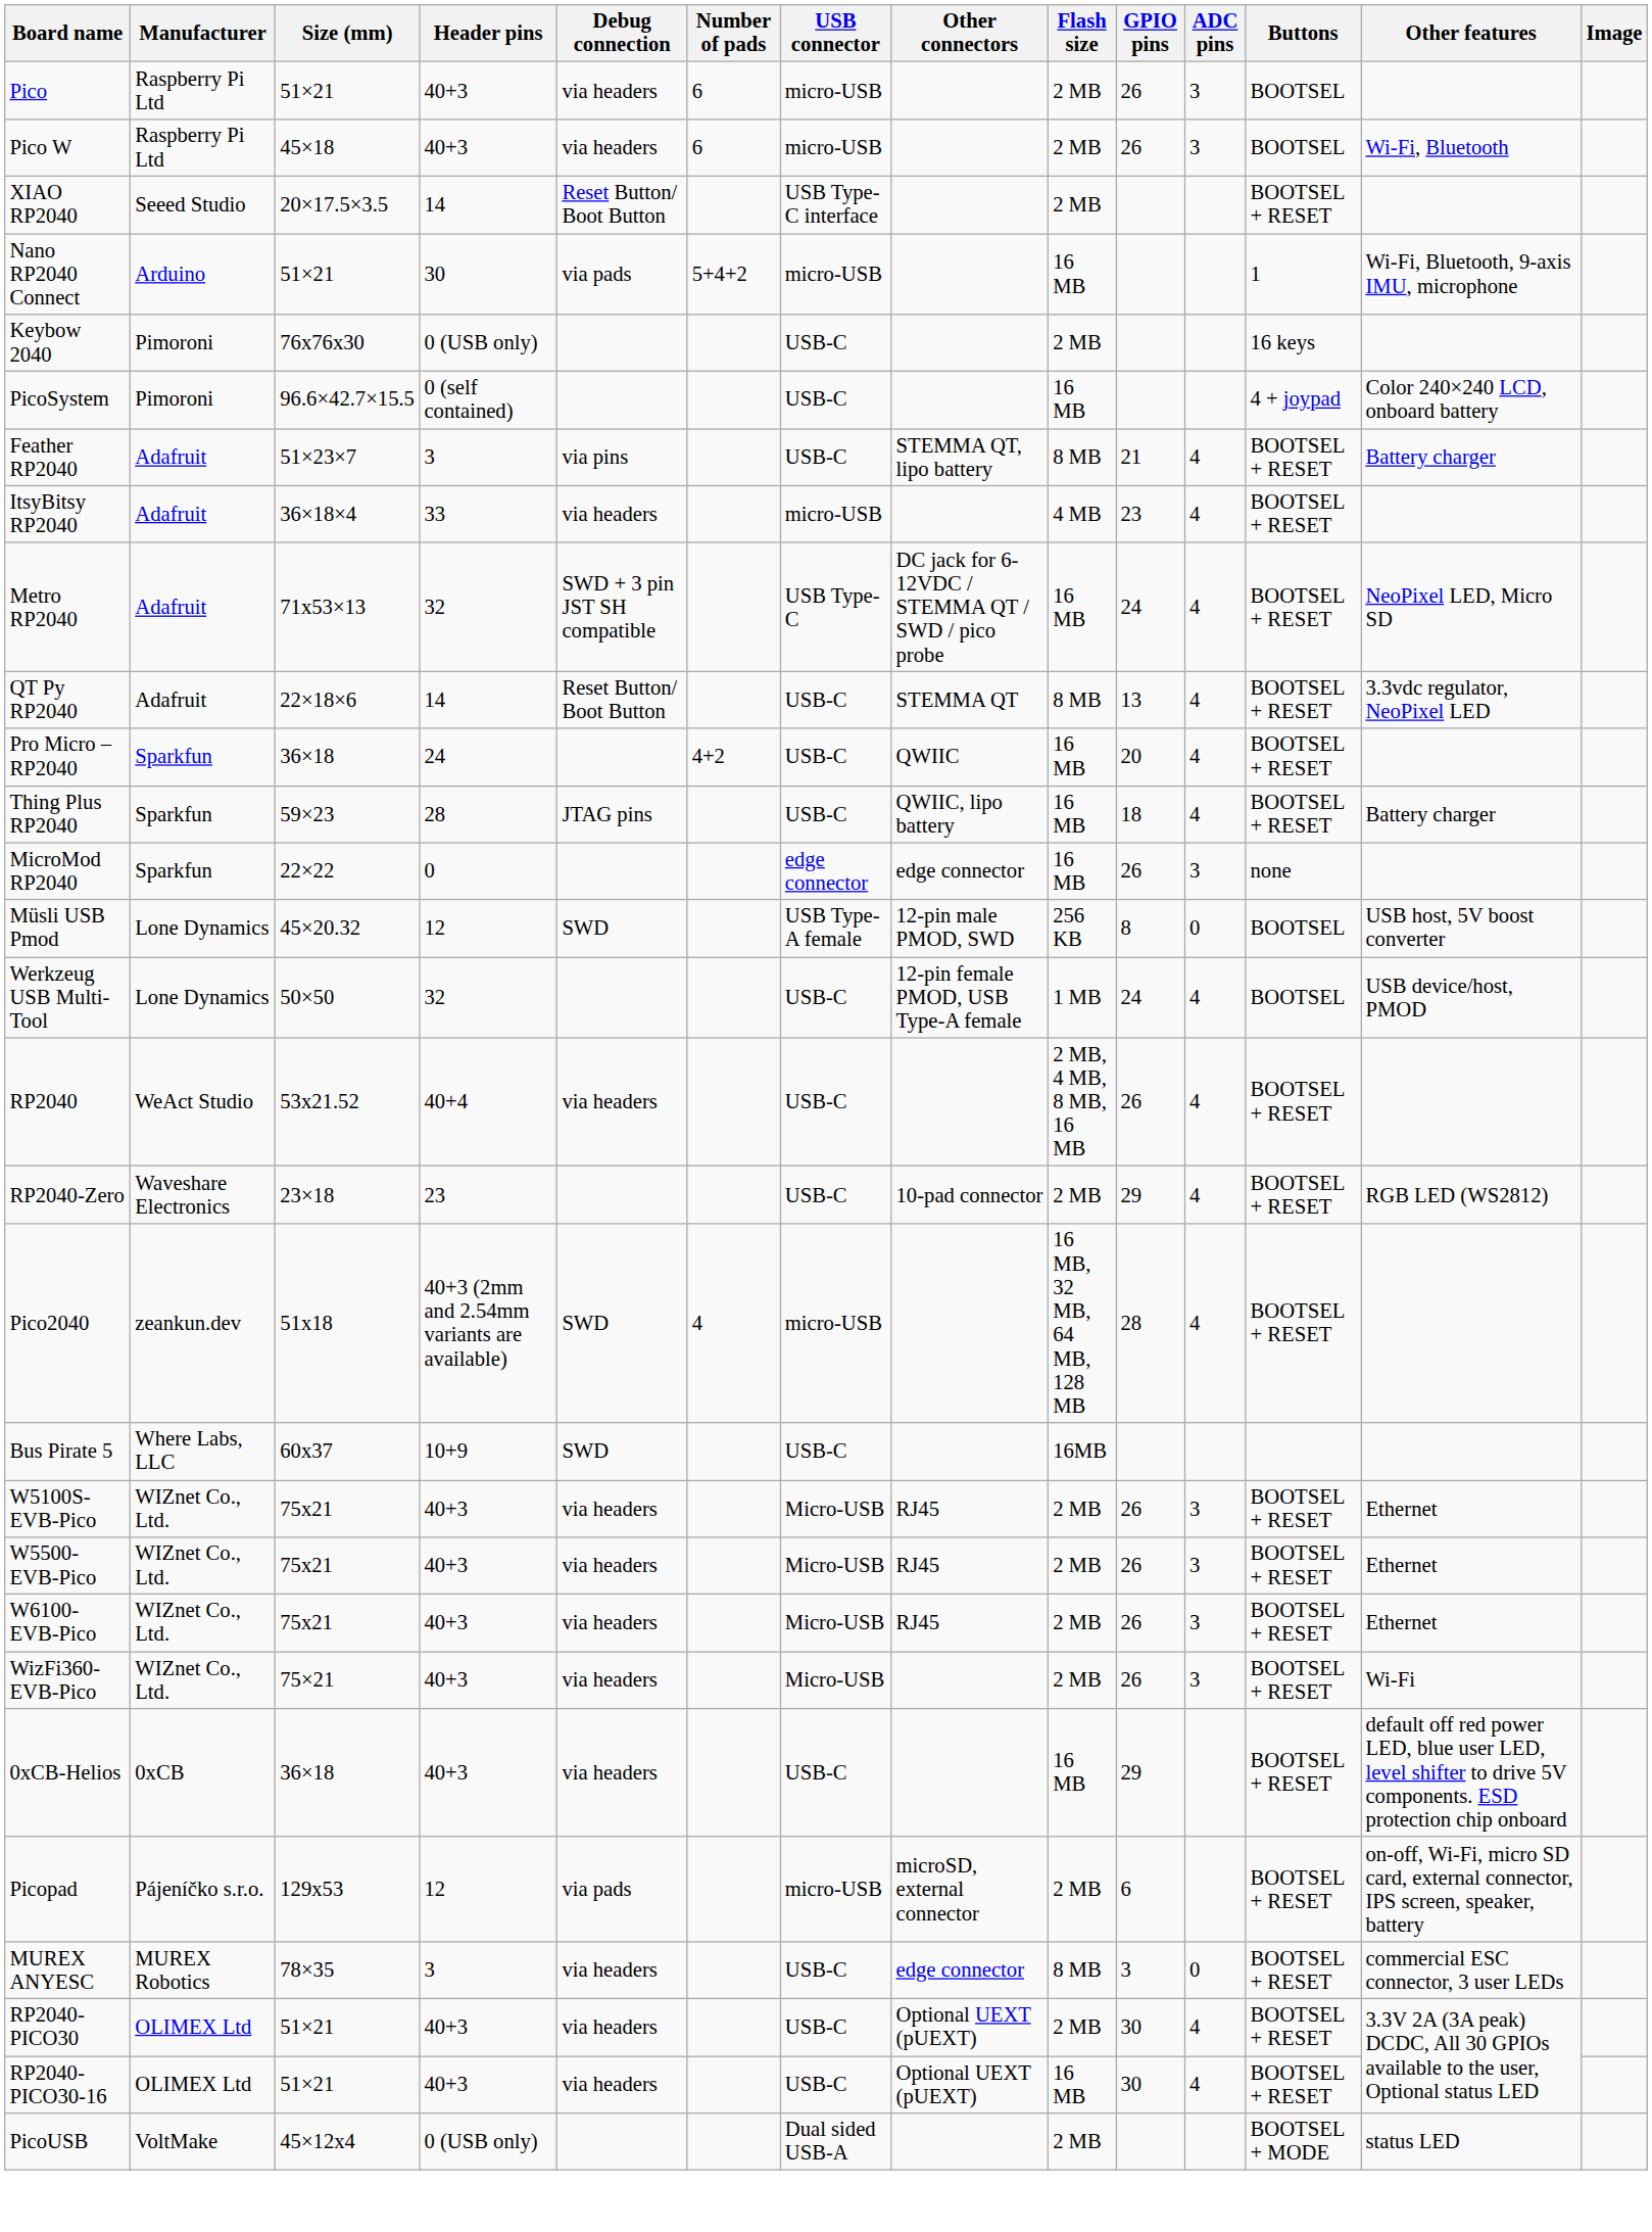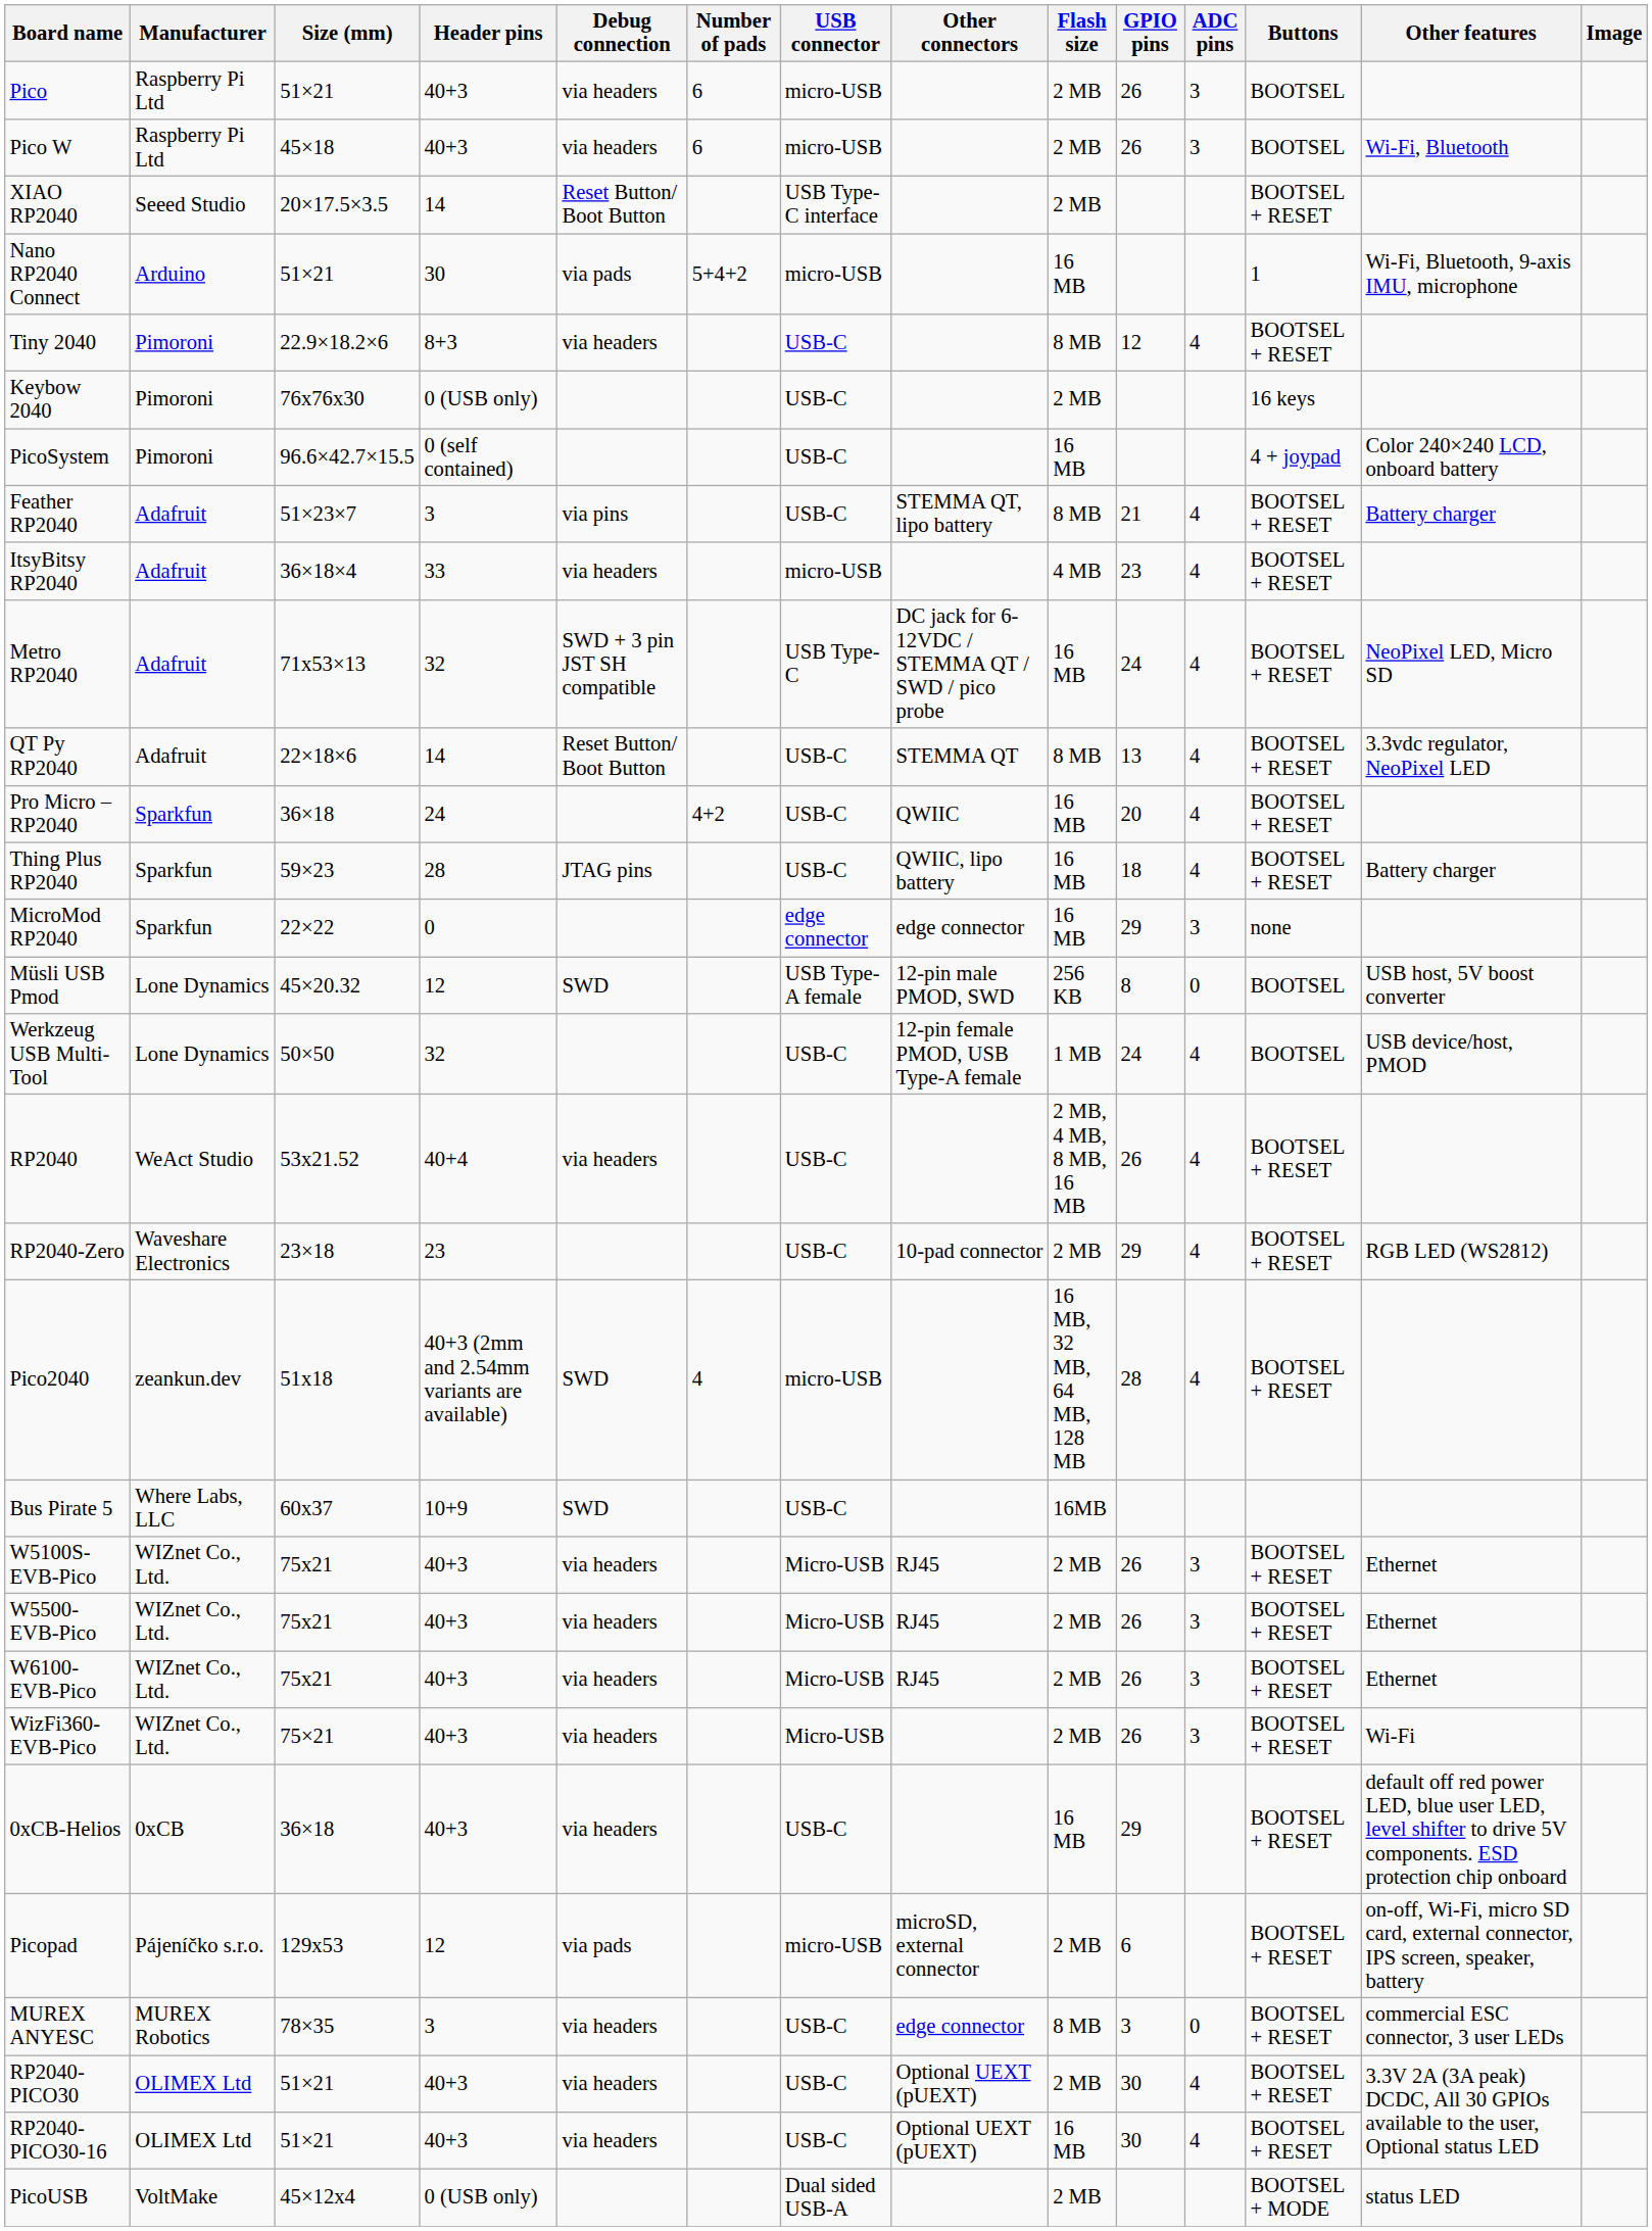 <table class="wikitable sortable">
 <tr>
 <th scope="col">Board name</th>
 <th scope="col">Manufacturer</th>
 <th scope="col">Size (mm)</th>
 <th scope="col">Header pins</th>
 <th scope="col">Debug connection</th>
 <th scope="col">Number of pads</th>
 <th scope="col"><a href='#'>USB</a> connector</th>
 <th scope="col">Other connectors</th>
 <th scope="col"><a href='#'>Flash</a> size</th>
 <th scope="col"><a href='#'>GPIO</a> pins</th>
 <th scope="col"><a href='#'>ADC</a> pins</th>
 <th scope="col">Buttons</th>
 <th scope="col">Other features</th>
 <th scope="col">Image</th>
 </tr>
 <tr>
 <td><a href='#'>Pico</a></td>
 <td>Raspberry Pi Ltd</td>
 <td>51×21</td>
 <td>40+3</td>
 <td>via headers</td>
 <td>6</td>
 <td>micro-USB</td>
 <td></td>
 <td>2 MB</td>
 <td>26</td>
 <td>3</td>
 <td>BOOTSEL</td>
 <td></td>
 <td></td>
 </tr>
 <tr>
 <td>Pico W</td>
 <td>Raspberry Pi Ltd</td>
 <td>45×18</td>
 <td>40+3</td>
 <td>via headers</td>
 <td>6</td>
 <td>micro-USB</td>
 <td></td>
 <td>2 MB</td>
 <td>26</td>
 <td>3</td>
 <td>BOOTSEL</td>
 <td><a href='#'>Wi-Fi</a>, <a href='#'>Bluetooth</a></td>
 <td></td>
 </tr>
 <tr>
 <td>XIAO RP2040</td>
 <td>Seeed Studio</td>
 <td>20×17.5×3.5</td>
 <td>14</td>
 <td><a href='#'>Reset</a> Button/ Boot Button</td>
 <td></td>
 <td>USB Type-C interface</td>
 <td></td>
 <td>2 MB</td>
 <td></td>
 <td></td>
 <td>BOOTSEL + RESET</td>
 <td></td>
 <td></td>
 </tr>
 <tr>
 <td>Nano RP2040 Connect</td>
 <td><a href='#'>Arduino</a></td>
 <td>51×21</td>
 <td>30</td>
 <td>via pads</td>
 <td>5+4+2</td>
 <td>micro-USB</td>
 <td></td>
 <td>16 MB</td>
 <td></td>
 <td></td>
 <td>1</td>
 <td>Wi-Fi, Bluetooth, 9-axis <a href='#'>IMU</a>, microphone</td>
+<td></td>
+</tr>
+<tr>
+<td>Tiny 2040</td>
+<td><a href='#'>Pimoroni</a></td>
+<td>22.9×18.2×6</td>
+<td>8+3</td>
+<td>via headers</td>
+<td></td>
+<td><a href='#'>USB-C</a></td>
+<td></td>
+<td>8 MB</td>
+<td>12</td>
+<td>4</td>
+<td>BOOTSEL + RESET</td>
+<td></td>
 <td></td>
 </tr>
 <tr>
 <td>Keybow 2040</td>
 <td>Pimoroni</td>
 <td>76x76x30</td>
 <td>0 (USB only)</td>
 <td></td>
 <td></td>
 <td>USB-C</td>
 <td></td>
 <td>2 MB</td>
 <td></td>
 <td></td>
 <td>16 keys</td>
 <td></td>
 <td></td>
 </tr>
 <tr>
 <td>PicoSystem</td>
 <td>Pimoroni</td>
 <td>96.6×42.7×15.5</td>
 <td>0 (self contained)</td>
 <td></td>
 <td></td>
 <td>USB-C</td>
 <td></td>
 <td>16 MB</td>
 <td></td>
 <td></td>
 <td>4 + <a href='#'>joypad</a></td>
 <td>Color 240×240 <a href='#'>LCD</a>, onboard battery</td>
 <td></td>
 </tr>
 <tr>
 <td>Feather RP2040</td>
 <td><a href='#'>Adafruit</a></td>
 <td>51×23×7</td>
 <td>3</td>
 <td>via pins</td>
 <td></td>
 <td>USB-C</td>
 <td>STEMMA QT, lipo battery</td>
 <td>8 MB</td>
 <td>21</td>
 <td>4</td>
 <td>BOOTSEL + RESET</td>
 <td><a href='#'>Battery charger</a></td>
 <td></td>
 </tr>
 <tr>
 <td>ItsyBitsy RP2040</td>
 <td><a href='#'>Adafruit</a></td>
 <td>36×18×4</td>
 <td>33</td>
 <td>via headers</td>
 <td></td>
 <td>micro-USB</td>
 <td></td>
 <td>4 MB</td>
 <td>23</td>
 <td>4</td>
 <td>BOOTSEL + RESET</td>
 <td></td>
 <td></td>
 </tr>
 <tr>
 <td>Metro RP2040</td>
 <td><a href='#'>Adafruit</a></td>
 <td>71x53×13</td>
 <td>32</td>
 <td>SWD + 3 pin JST SH compatible</td>
 <td></td>
 <td>USB Type-C</td>
 <td>DC jack for 6-12VDC / STEMMA QT / SWD / pico probe</td>
 <td>16 MB</td>
 <td>24</td>
 <td>4</td>
 <td>BOOTSEL + RESET</td>
 <td><a href='#'>NeoPixel</a> LED, Micro SD</td>
 <td></td>
 </tr>
 <tr>
 <td>QT Py RP2040</td>
 <td>Adafruit</td>
 <td>22×18×6</td>
 <td>14</td>
 <td>Reset Button/ Boot Button</td>
 <td></td>
 <td>USB-C</td>
 <td>STEMMA QT</td>
 <td>8 MB</td>
 <td>13</td>
 <td>4</td>
 <td>BOOTSEL + RESET</td>
 <td>3.3vdc regulator, <a href='#'>NeoPixel</a> LED</td>
 <td></td>
 </tr>
 <tr>
 <td>Pro Micro – RP2040</td>
 <td><a href='#'>Sparkfun</a></td>
 <td>36×18</td>
 <td>24</td>
 <td></td>
 <td>4+2</td>
 <td>USB-C</td>
 <td>QWIIC</td>
 <td>16 MB</td>
 <td>20</td>
 <td>4</td>
 <td>BOOTSEL + RESET</td>
 <td></td>
 <td></td>
 </tr>
 <tr>
 <td>Thing Plus RP2040</td>
 <td>Sparkfun</td>
 <td>59×23</td>
 <td>28</td>
 <td>JTAG pins</td>
 <td></td>
 <td>USB-C</td>
 <td>QWIIC, lipo battery</td>
 <td>16 MB</td>
 <td>18</td>
 <td>4</td>
 <td>BOOTSEL + RESET</td>
 <td>Battery charger</td>
 <td></td>
 </tr>
 <tr>
 <td>MicroMod RP2040</td>
 <td>Sparkfun</td>
 <td>22×22</td>
 <td>0</td>
 <td></td>
 <td></td>
 <td><a href='#'>edge connector</a></td>
 <td>edge connector</td>
 <td>16 MB</td>
-<td>26</td>
+<td>29</td>
 <td>3</td>
 <td>none</td>
 <td></td>
 <td></td>
 </tr>
 <tr>
 <td>Müsli USB Pmod</td>
 <td>Lone Dynamics</td>
 <td>45×20.32</td>
 <td>12</td>
 <td>SWD</td>
 <td></td>
 <td>USB Type-A female</td>
 <td>12-pin male PMOD, SWD</td>
 <td>256 KB</td>
 <td>8</td>
 <td>0</td>
 <td>BOOTSEL</td>
 <td>USB host, 5V boost converter</td>
 <td></td>
 </tr>
 <tr>
 <td>Werkzeug USB Multi-Tool</td>
 <td>Lone Dynamics</td>
 <td>50×50</td>
 <td>32</td>
 <td></td>
 <td></td>
 <td>USB-C</td>
 <td>12-pin female PMOD, USB Type-A female</td>
 <td>1 MB</td>
 <td>24</td>
 <td>4</td>
 <td>BOOTSEL</td>
 <td>USB device/host, PMOD</td>
 <td></td>
 </tr>
 <tr>
 <td>RP2040</td>
 <td>WeAct Studio</td>
 <td>53x21.52</td>
 <td>40+4</td>
 <td>via headers</td>
 <td></td>
 <td>USB-C</td>
 <td></td>
 <td>2 MB,<br>4 MB,<br>8 MB,<br>16 MB</td>
 <td>26</td>
 <td>4</td>
 <td>BOOTSEL + RESET</td>
 <td></td>
 <td></td>
 </tr>
 <tr>
 <td>RP2040-Zero</td>
 <td>Waveshare Electronics</td>
 <td>23×18</td>
 <td>23</td>
 <td></td>
 <td></td>
 <td>USB-C</td>
 <td>10-pad connector</td>
 <td>2 MB</td>
 <td>29</td>
 <td>4</td>
 <td>BOOTSEL + RESET</td>
 <td>RGB LED (WS2812)</td>
 <td></td>
 </tr>
 <tr>
 <td>Pico2040</td>
 <td>zeankun.dev</td>
 <td>51x18</td>
 <td>40+3 (2mm and 2.54mm variants are available)</td>
 <td>SWD</td>
 <td>4</td>
 <td>micro-USB</td>
 <td></td>
 <td>16 MB,<br>32 MB,<br>64 MB,<br>128 MB</td>
 <td>28</td>
 <td>4</td>
 <td>BOOTSEL + RESET</td>
 <td></td>
 <td></td>
 </tr>
 <tr>
 <td>Bus Pirate 5</td>
 <td>Where Labs, LLC</td>
 <td>60x37</td>
 <td>10+9</td>
 <td>SWD</td>
 <td></td>
 <td>USB-C</td>
 <td></td>
 <td>16MB</td>
 <td></td>
 <td></td>
 <td></td>
 <td></td>
 <td></td>
 </tr>
 <tr>
 <td>W5100S-EVB-Pico</td>
 <td>WIZnet Co., Ltd.</td>
 <td>75x21</td>
 <td>40+3</td>
 <td>via headers</td>
 <td></td>
 <td>Micro-USB</td>
 <td>RJ45</td>
 <td>2 MB</td>
 <td>26</td>
 <td>3</td>
 <td>BOOTSEL + RESET</td>
 <td>Ethernet</td>
 <td></td>
 </tr>
 <tr>
 <td>W5500-EVB-Pico</td>
 <td>WIZnet Co., Ltd.</td>
 <td>75x21</td>
 <td>40+3</td>
 <td>via headers</td>
 <td></td>
 <td>Micro-USB</td>
 <td>RJ45</td>
 <td>2 MB</td>
 <td>26</td>
 <td>3</td>
 <td>BOOTSEL + RESET</td>
 <td>Ethernet</td>
 <td></td>
 </tr>
 <tr>
 <td>W6100-EVB-Pico</td>
 <td>WIZnet Co., Ltd.</td>
 <td>75x21</td>
 <td>40+3</td>
 <td>via headers</td>
 <td></td>
 <td>Micro-USB</td>
 <td>RJ45</td>
 <td>2 MB</td>
 <td>26</td>
 <td>3</td>
 <td>BOOTSEL + RESET</td>
 <td>Ethernet</td>
 <td></td>
 </tr>
 <tr>
 <td>WizFi360-EVB-Pico</td>
 <td>WIZnet Co., Ltd.</td>
 <td>75×21</td>
 <td>40+3</td>
 <td>via headers</td>
 <td></td>
 <td>Micro-USB</td>
 <td></td>
 <td>2 MB</td>
 <td>26</td>
 <td>3</td>
 <td>BOOTSEL + RESET</td>
 <td>Wi-Fi</td>
 <td></td>
 </tr>
 <tr>
 <td>0xCB-Helios</td>
 <td>0xCB</td>
 <td>36×18</td>
 <td>40+3</td>
 <td>via headers</td>
 <td></td>
 <td>USB-C</td>
 <td></td>
 <td>16 MB</td>
 <td>29</td>
 <td></td>
 <td>BOOTSEL + RESET</td>
 <td>default off red power LED, blue user LED, <a href='#'>level shifter</a> to drive 5V components. <a href='#'>ESD</a> protection chip onboard</td>
 <td></td>
 </tr>
 <tr>
 <td>Picopad</td>
 <td>Pájeníčko s.r.o.</td>
 <td>129x53</td>
 <td>12</td>
 <td>via pads</td>
 <td></td>
 <td>micro-USB</td>
 <td>microSD, external connector</td>
 <td>2 MB</td>
 <td>6</td>
 <td></td>
 <td>BOOTSEL + RESET</td>
 <td>on-off, Wi-Fi, micro SD card, external connector, IPS screen, speaker, battery</td>
 <td></td>
 </tr>
 <tr>
 <td>MUREX ANYESC</td>
 <td>MUREX Robotics</td>
 <td>78×35</td>
 <td>3</td>
 <td>via headers</td>
 <td></td>
 <td>USB-C</td>
 <td><a href='#'>edge connector</a></td>
 <td>8 MB</td>
 <td>3</td>
 <td>0</td>
 <td>BOOTSEL + RESET</td>
 <td>commercial ESC connector, 3 user LEDs</td>
 <td></td>
 </tr>
 <tr>
 <td>RP2040-PICO30</td>
 <td><a href='#'>OLIMEX Ltd</a></td>
 <td>51×21</td>
 <td>40+3</td>
 <td>via headers</td>
 <td></td>
 <td>USB-C</td>
 <td>Optional <a href='#'>UEXT</a> (pUEXT)</td>
 <td>2 MB</td>
 <td>30</td>
 <td>4</td>
 <td>BOOTSEL + RESET</td>
 <td rowspan="2">3.3V 2A (3A peak) DCDC, All 30 GPIOs available to the user, Optional status LED</td>
 <td></td>
 </tr>
 <tr>
 <td>RP2040-PICO30-16</td>
 <td>OLIMEX Ltd</td>
 <td>51×21</td>
 <td>40+3</td>
 <td>via headers</td>
 <td></td>
 <td>USB-C</td>
 <td>Optional UEXT (pUEXT)</td>
 <td>16 MB</td>
 <td>30</td>
 <td>4</td>
 <td>BOOTSEL + RESET</td>
 <td></td>
 </tr>
 <tr>
 <td>PicoUSB</td>
 <td>VoltMake</td>
 <td>45×12x4</td>
 <td>0 (USB only)</td>
 <td></td>
 <td></td>
 <td>Dual sided USB-A</td>
 <td></td>
 <td>2 MB</td>
 <td></td>
 <td></td>
 <td>BOOTSEL + MODE</td>
 <td>status LED</td>
 <td></td>
 </tr>
 </table>
